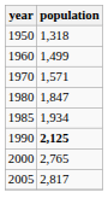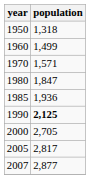 <table class="wikitable">
 <tr>
 <th>year</th>
 <th>population</th>
 </tr>
 <tr>
 <td>1950</td>
 <td>1,318</td>
 </tr>
 <tr>
 <td>1960</td>
 <td>1,499</td>
 </tr>
 <tr>
 <td>1970</td>
 <td>1,571</td>
 </tr>
 <tr>
 <td>1980</td>
 <td>1,847</td>
 </tr>
 <tr>
 <td>1985</td>
-<td>1,934</td>
+<td>1,936</td>
 </tr>
 <tr>
 <td>1990</td>
 <td><strong>2,125</strong></td>
 </tr>
 <tr>
 <td>2000</td>
-<td>2,765</td>
+<td>2,705</td>
 </tr>
 <tr>
 <td>2005</td>
 <td>2,817</td>
 </tr>
 <tr>
+<td>2007</td>
+<td>2,877</td>
+</tr>
+<tr>
 </tr>
 </table>
